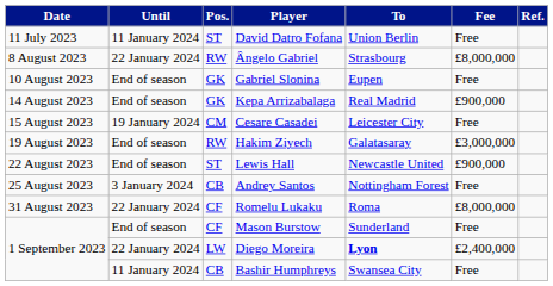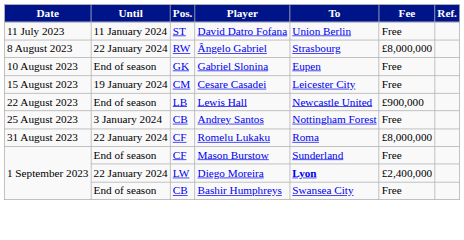 <table class="wikitable plainrowheaders sortable">
 <tr>
 <th style="background:#001489; color:#FFFFFF;">Date</th>
 <th style="background:#001489; color:#FFFFFF;">Until</th>
 <th style="background:#001489; color:#FFFFFF;">Pos.</th>
 <th style="background:#001489; color:#FFFFFF;">Player</th>
 <th style="background:#001489; color:#FFFFFF;">To</th>
 <th style="background:#001489; color:#FFFFFF;">Fee</th>
 <th style="background:#001489; color:#FFFFFF;">Ref.</th>
 </tr>
 <tr>
 <td>11 July 2023</td>
 <td>11 January 2024</td>
 <td><a href='#'>ST</a></td>
 <td> <a href='#'>David Datro Fofana</a></td>
 <td> <a href='#'>Union Berlin</a></td>
 <td>Free</td>
 <td></td>
 </tr>
 <tr>
 <td>8 August 2023</td>
 <td>22 January 2024</td>
 <td><a href='#'>RW</a></td>
 <td> <a href='#'>Ângelo Gabriel</a></td>
 <td> <a href='#'>Strasbourg</a></td>
 <td>£8,000,000</td>
 <td></td>
 </tr>
 <tr>
 <td>10 August 2023</td>
 <td>End of season</td>
 <td><a href='#'>GK</a></td>
 <td> <a href='#'>Gabriel Slonina</a></td>
 <td> <a href='#'>Eupen</a></td>
 <td>Free</td>
 <td></td>
 </tr>
 <tr>
-<td>14 August 2023</td>
-<td>End of season</td>
-<td><a href='#'>GK</a></td>
-<td> <a href='#'>Kepa Arrizabalaga</a></td>
-<td> <a href='#'>Real Madrid</a></td>
-<td>£900,000</td>
-<td></td>
-</tr>
-<tr>
 <td>15 August 2023</td>
 <td>19 January 2024</td>
 <td><a href='#'>CM</a></td>
 <td> <a href='#'>Cesare Casadei</a></td>
 <td> <a href='#'>Leicester City</a></td>
 <td>Free</td>
 <td></td>
 </tr>
 <tr>
-<td>19 August 2023</td>
-<td>End of season</td>
-<td><a href='#'>RW</a></td>
-<td> <a href='#'>Hakim Ziyech</a></td>
-<td> <a href='#'>Galatasaray</a></td>
-<td>£3,000,000</td>
-<td></td>
-</tr>
-<tr>
 <td>22 August 2023</td>
 <td>End of season</td>
-<td><a href='#'>ST</a></td>
+<td><a href='#'>LB</a></td>
 <td> <a href='#'>Lewis Hall</a></td>
 <td> <a href='#'>Newcastle United</a></td>
 <td>£900,000</td>
 <td></td>
 </tr>
 <tr>
 <td>25 August 2023</td>
 <td>3 January 2024</td>
 <td><a href='#'>CB</a></td>
 <td> <a href='#'>Andrey Santos</a></td>
 <td> <a href='#'>Nottingham Forest</a></td>
 <td>Free</td>
 <td></td>
 </tr>
 <tr>
 <td>31 August 2023</td>
 <td>22 January 2024</td>
 <td><a href='#'>CF</a></td>
 <td> <a href='#'>Romelu Lukaku</a></td>
 <td> <a href='#'>Roma</a></td>
 <td>£8,000,000</td>
 <td></td>
 </tr>
 <tr>
 <td rowspan=3>1 September 2023</td>
 <td>End of season</td>
 <td><a href='#'>CF</a></td>
 <td> <a href='#'>Mason Burstow</a></td>
 <td> <a href='#'>Sunderland</a></td>
 <td>Free</td>
 <td></td>
 </tr>
 <tr>
 <td>22 January 2024</td>
 <td><a href='#'>LW</a></td>
 <td> <a href='#'>Diego Moreira</a></td>
 <td><strong> <a href='#'>Lyon</a></strong></td>
 <td>£2,400,000</td>
 <td></td>
 </tr>
 <tr>
-<td>11 January 2024</td>
+<td>End of season</td>
 <td><a href='#'>CB</a></td>
 <td> <a href='#'>Bashir Humphreys</a></td>
 <td> <a href='#'>Swansea City</a></td>
 <td>Free</td>
 <td></td>
 </tr>
 </table>
